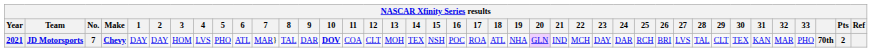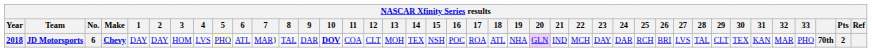 <table class="wikitable" style="text-align:center; font-size:75%">
 <tr>
 <th colspan=42><a href='#'>NASCAR Xfinity Series</a> results</th>
 </tr>
 <tr>
 <th>Year</th>
 <th>Team</th>
 <th>No.</th>
 <th>Make</th>
 <th>1</th>
 <th>2</th>
 <th>3</th>
 <th>4</th>
 <th>5</th>
 <th>6</th>
 <th>7</th>
 <th>8</th>
 <th>9</th>
 <th>10</th>
 <th>11</th>
 <th>12</th>
 <th>13</th>
 <th>14</th>
 <th>15</th>
 <th>16</th>
 <th>17</th>
 <th>18</th>
 <th>19</th>
 <th>20</th>
 <th>21</th>
 <th>22</th>
 <th>23</th>
 <th>24</th>
 <th>25</th>
 <th>26</th>
 <th>27</th>
 <th>28</th>
 <th>29</th>
 <th>30</th>
 <th>31</th>
 <th>32</th>
 <th>33</th>
 <th></th>
 <th>Pts</th>
 <th>Ref</th>
 </tr>
 <tr>
-<th><a href='#'>2021</a></th>
+<th><a href='#'>2018</a></th>
 <th><a href='#'>JD Motorsports</a></th>
-<th>7</th>
+<th>6</th>
 <th><a href='#'>Chevy</a></th>
 <td><a href='#'>DAY</a></td>
 <td><a href='#'>DAY</a></td>
 <td><a href='#'>HOM</a></td>
 <td><a href='#'>LVS</a></td>
-<td><a href='#'>PHO</a></td>
+<td style="background: lightyellow;"><a href='#'>PHO</a></td>
 <td><a href='#'>ATL</a></td>
 <td><a href='#'>MAR</a>}</td>
 <td><a href='#'>TAL</a></td>
 <td><a href='#'>DAR</a></td>
 <td><strong><a href='#'>DOV</a></strong></td>
 <td><a href='#'>COA</a></td>
 <td><a href='#'>CLT</a></td>
 <td><a href='#'>MOH</a></td>
 <td><a href='#'>TEX</a></td>
 <td><a href='#'>NSH</a></td>
 <td><a href='#'>POC</a></td>
 <td><a href='#'>ROA</a></td>
 <td><a href='#'>ATL</a></td>
 <td><a href='#'>NHA</a></td>
 <td style="background:#EFCFFF;"><a href='#'>GLN</a><br></td>
 <td><a href='#'>IND</a></td>
 <td><a href='#'>MCH</a></td>
 <td><a href='#'>DAY</a></td>
 <td><a href='#'>DAR</a></td>
 <td><a href='#'>RCH</a></td>
 <td><a href='#'>BRI</a></td>
 <td><a href='#'>LVS</a></td>
 <td><a href='#'>TAL</a></td>
 <td><a href='#'>CLT</a></td>
 <td><a href='#'>TEX</a></td>
 <td><a href='#'>KAN</a></td>
 <td><a href='#'>MAR</a></td>
 <td><a href='#'>PHO</a></td>
 <th>70th</th>
 <th>2</th>
 <th></th>
 </tr>
 </table>
